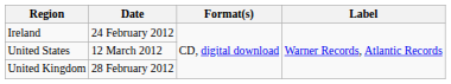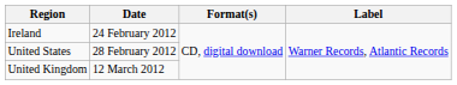 <table class="wikitable plainrowheaders">
 <tr>
 <th scope="col">Region</th>
 <th scope="col">Date</th>
 <th scope="col">Format(s)</th>
 <th scope="col">Label</th>
 </tr>
 <tr>
 <td scope="center">Ireland</td>
 <td rowspan="1">24 February 2012</td>
 <td rowspan="3">CD, <a href='#'>digital download</a></td>
 <td rowspan="3"><a href='#'>Warner Records</a>, <a href='#'>Atlantic Records</a></td>
 </tr>
 <tr>
 <td scope="center">United States</td>
-<td rowspan="1">12 March 2012</td>
+<td rowspan="1">28 February 2012</td>
 </tr>
 <tr>
 <td scope="center">United Kingdom</td>
-<td rowspan="1">28 February 2012</td>
+<td rowspan="1">12 March 2012</td>
 </tr>
 </table>
